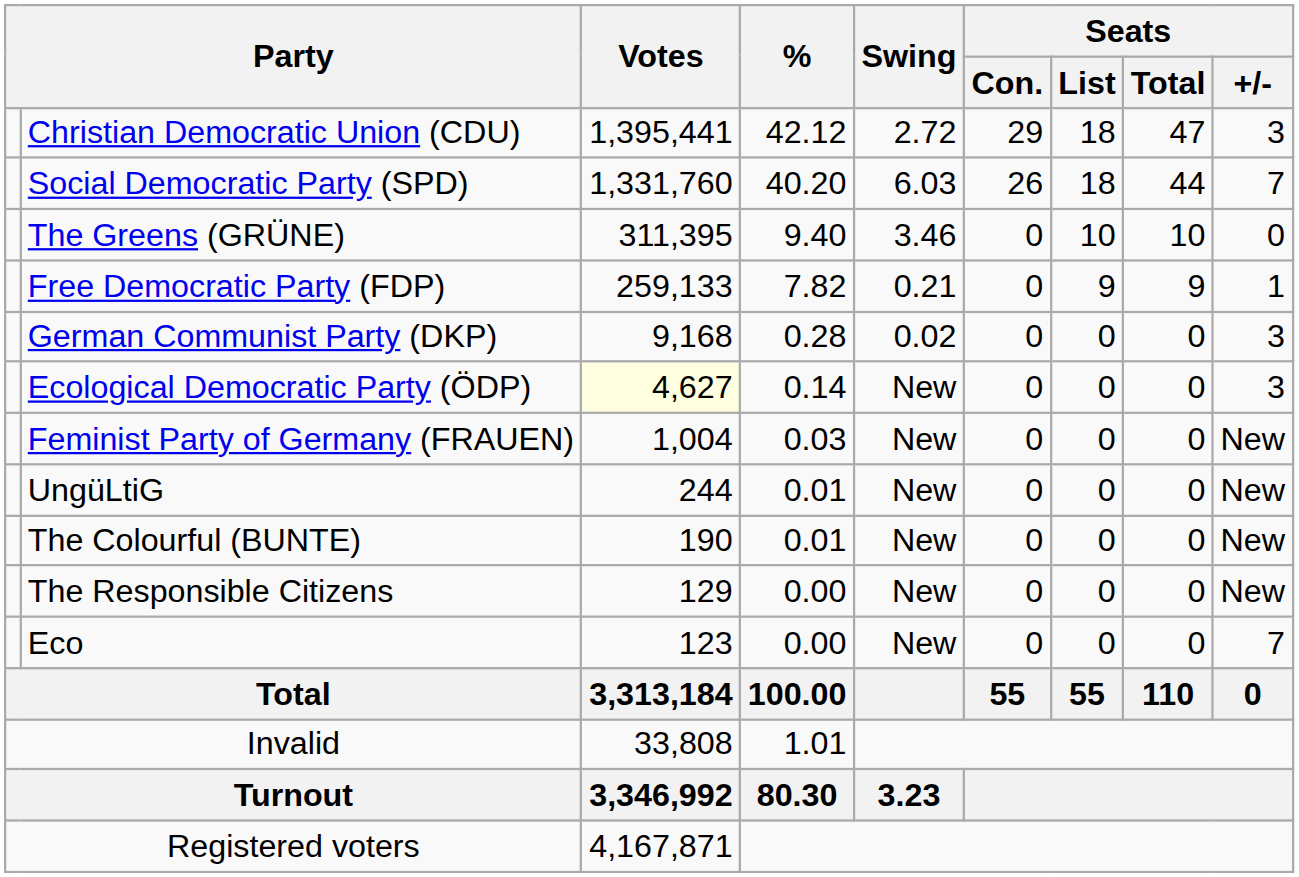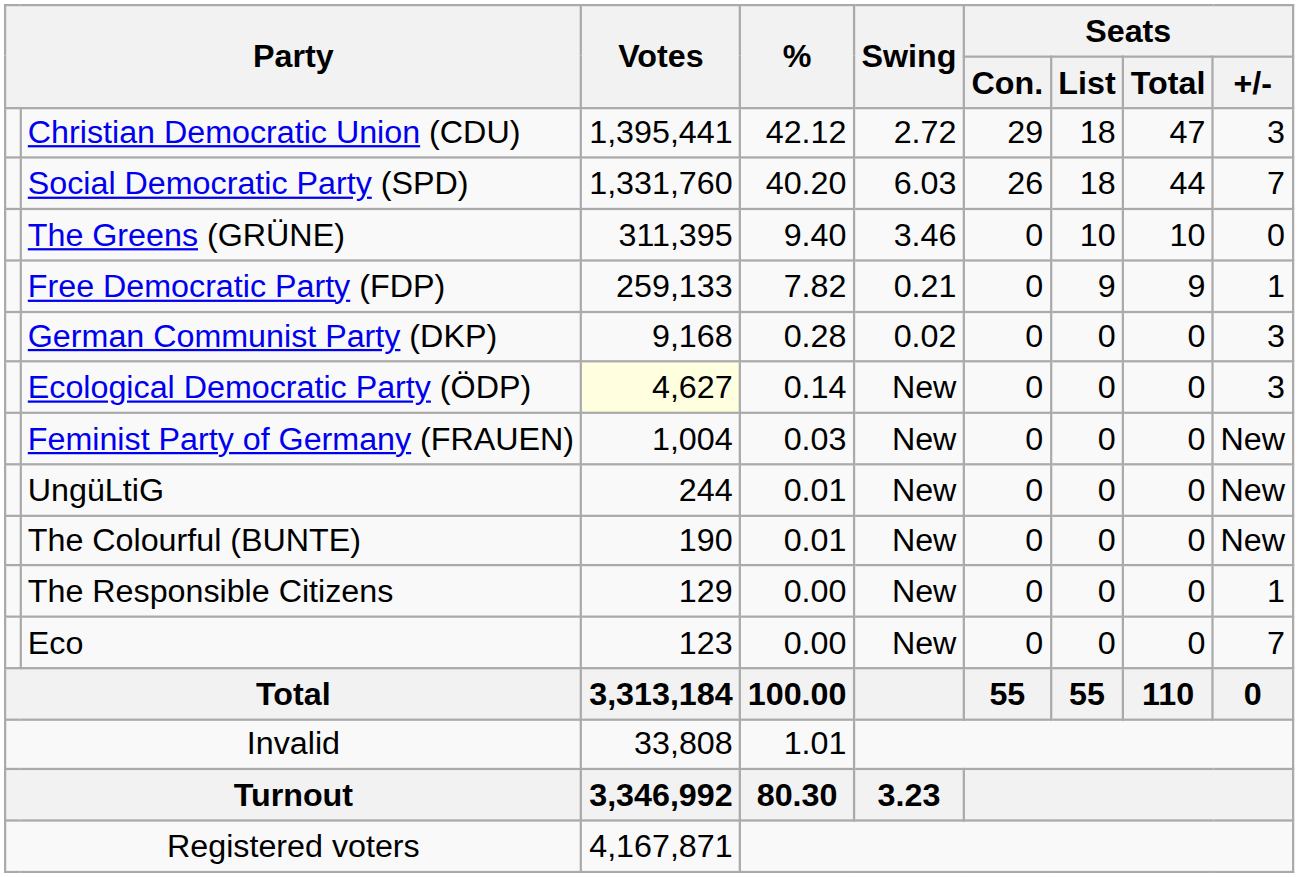 <table class="wikitable" style="text-align:right; font-size:90%">
 <tr>
 <th rowspan=2 colspan=2>Party</th>
 <th rowspan=2>Votes</th>
 <th rowspan=2>%</th>
 <th rowspan=2>Swing</th>
 <th colspan=4>Seats</th>
 </tr>
 <tr>
 <th>Con.</th>
 <th>List</th>
 <th>Total</th>
 <th>+/-</th>
 </tr>
 <tr>
 <td bgcolor=></td>
 <td align=left><a href='#'>Christian Democratic Union</a> (CDU)</td>
 <td>1,395,441</td>
 <td>42.12</td>
 <td> 2.72</td>
 <td>29</td>
 <td>18</td>
 <td>47</td>
 <td> 3</td>
 </tr>
 <tr>
 <td bgcolor=></td>
 <td align=left><a href='#'>Social Democratic Party</a> (SPD)</td>
 <td>1,331,760</td>
 <td>40.20</td>
 <td> 6.03</td>
 <td>26</td>
 <td>18</td>
 <td>44</td>
 <td> 7</td>
 </tr>
 <tr>
 <td bgcolor=></td>
 <td align=left><a href='#'>The Greens</a> (GRÜNE)</td>
 <td>311,395</td>
 <td>9.40</td>
 <td> 3.46</td>
 <td>0</td>
 <td>10</td>
 <td>10</td>
 <td> 0</td>
 </tr>
 <tr>
 <td bgcolor=></td>
 <td align=left><a href='#'>Free Democratic Party</a> (FDP)</td>
 <td>259,133</td>
 <td>7.82</td>
 <td> 0.21</td>
 <td>0</td>
 <td>9</td>
 <td>9</td>
 <td> 1</td>
 </tr>
 <tr>
 <td bgcolor=></td>
 <td align=left><a href='#'>German Communist Party</a> (DKP)</td>
 <td>9,168</td>
 <td>0.28</td>
 <td> 0.02</td>
 <td>0</td>
 <td>0</td>
 <td>0</td>
 <td> 3</td>
 </tr>
 <tr>
 <td bgcolor=></td>
 <td align=left><a href='#'>Ecological Democratic Party</a> (ÖDP)</td>
 <td style="background: lightyellow;">4,627</td>
 <td>0.14</td>
 <td>New</td>
 <td>0</td>
 <td>0</td>
 <td>0</td>
 <td> 3</td>
 </tr>
 <tr>
 <td bgcolor=></td>
 <td align=left><a href='#'>Feminist Party of Germany</a> (FRAUEN)</td>
 <td>1,004</td>
 <td>0.03</td>
 <td>New</td>
 <td>0</td>
 <td>0</td>
 <td>0</td>
 <td>New</td>
 </tr>
 <tr>
 <td></td>
 <td align=left>UngüLtiG</td>
 <td>244</td>
 <td>0.01</td>
 <td>New</td>
 <td>0</td>
 <td>0</td>
 <td>0</td>
 <td>New</td>
 </tr>
 <tr>
 <td></td>
 <td align=left>The Colourful (BUNTE)</td>
 <td>190</td>
 <td>0.01</td>
 <td>New</td>
 <td>0</td>
 <td>0</td>
 <td>0</td>
 <td>New</td>
 </tr>
 <tr>
 <td></td>
 <td align=left>The Responsible Citizens</td>
 <td>129</td>
 <td>0.00</td>
 <td>New</td>
 <td>0</td>
 <td>0</td>
 <td>0</td>
-<td>New</td>
+<td> 1</td>
 </tr>
 <tr>
 <td></td>
 <td align=left>Eco</td>
 <td>123</td>
 <td>0.00</td>
 <td>New</td>
 <td>0</td>
 <td>0</td>
 <td>0</td>
 <td> 7</td>
 </tr>
 <tr>
 <th colspan=2>Total</th>
 <th>3,313,184</th>
 <th>100.00</th>
 <th></th>
 <th>55</th>
 <th>55</th>
 <th>110</th>
 <th> 0</th>
 </tr>
 <tr>
 <td colspan=2 align=center>Invalid</td>
 <td>33,808</td>
 <td>1.01</td>
 <td colspan=5></td>
 </tr>
 <tr>
 <th colspan=2>Turnout</th>
 <th>3,346,992</th>
 <th>80.30</th>
 <th> 3.23</th>
 <th colspan=4></th>
 </tr>
 <tr>
 <td colspan=2 align=center>Registered voters</td>
 <td>4,167,871</td>
 <td colspan=6></td>
 </tr>
 </table>
